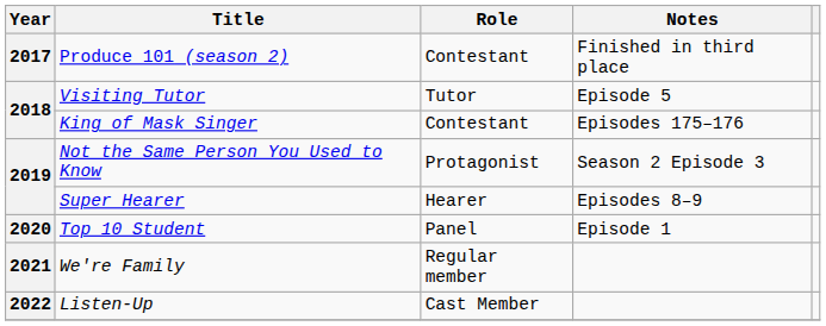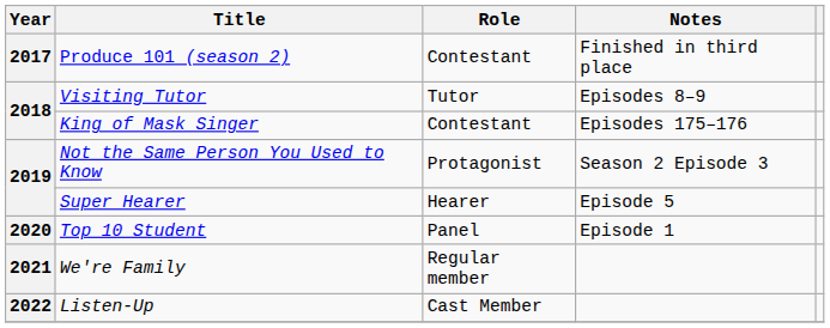 <table class="wikitable sortable plainrowheaders">
 <tr>
 <th scope="col">Year</th>
 <th scope="col">Title</th>
 <th scope="col">Role</th>
 <th scope="col" class="unsortable">Notes</th>
 <th scope="col" class="unsortable"></th>
 </tr>
 <tr>
 <th scope="row">2017</th>
 <td><em><a href='#'></em>Produce 101<em> (season 2)</a></em></td>
 <td>Contestant</td>
 <td>Finished in third place</td>
 <td></td>
 </tr>
 <tr>
 <th scope="row" rowspan="2">2018</th>
 <td><em><a href='#'>Visiting Tutor</a></em></td>
 <td>Tutor</td>
-<td>Episode 5</td>
+<td>Episodes 8–9</td>
 <td></td>
 </tr>
 <tr>
 <td><em><a href='#'>King of Mask Singer</a></em></td>
 <td>Contestant</td>
 <td>Episodes 175–176</td>
 <td></td>
 </tr>
 <tr>
 <th scope="row" rowspan="2">2019</th>
 <td><em><a href='#'>Not the Same Person You Used to Know</a></em></td>
 <td>Protagonist</td>
 <td>Season 2 Episode 3</td>
 <td></td>
 </tr>
 <tr>
 <td><em><a href='#'>Super Hearer</a></em></td>
 <td>Hearer</td>
-<td>Episodes 8–9</td>
+<td>Episode 5</td>
 <td></td>
 </tr>
 <tr>
 <th scope="row">2020</th>
 <td><em><a href='#'>Top 10 Student</a></em></td>
 <td>Panel</td>
 <td>Episode 1</td>
 <td></td>
 </tr>
 <tr>
 <th scope="row">2021</th>
 <td><em>We're Family</em></td>
 <td>Regular member</td>
 <td></td>
 <td></td>
 </tr>
 <tr>
 <th scope="row">2022</th>
 <td><em>Listen-Up</em></td>
 <td>Cast Member</td>
 <td></td>
 <td></td>
 </tr>
 <tr>
 </tr>
 </table>
